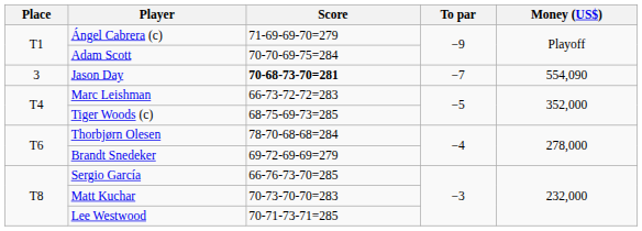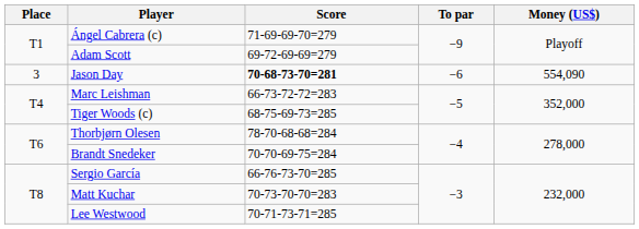 <table class="wikitable" style="width:50em;margin-bottom:0;">
 <tr>
 <th>Place</th>
 <th>Player</th>
 <th>Score</th>
 <th>To par</th>
 <th>Money (<a href='#'>US$</a>)</th>
 </tr>
 <tr>
 <td rowspan=2 align=center>T1</td>
 <td> <a href='#'>Ángel Cabrera</a> (c)</td>
 <td>71-69-69-70=279</td>
 <td rowspan=2 align=center>−9</td>
 <td rowspan=2 align=center>Playoff</td>
 </tr>
 <tr>
 <td> <a href='#'>Adam Scott</a></td>
-<td>70-70-69-75=284</td>
+<td>69-72-69-69=279</td>
 </tr>
 <tr>
 <td align=center>3</td>
 <td> <a href='#'>Jason Day</a></td>
 <td><strong>70-68-73-70=281</strong></td>
-<td align=center>−7</td>
+<td align=center>−6</td>
 <td align=center>554,090</td>
 </tr>
 <tr>
 <td rowspan=2 align=center>T4</td>
 <td> <a href='#'>Marc Leishman</a></td>
 <td>66-73-72-72=283</td>
 <td rowspan=2 align=center>−5</td>
 <td rowspan=2 align=center>352,000</td>
 </tr>
 <tr>
 <td> <a href='#'>Tiger Woods</a> (c)</td>
 <td>68-75-69-73=285</td>
 </tr>
 <tr>
 <td rowspan=2 align=center>T6</td>
 <td> <a href='#'>Thorbjørn Olesen</a></td>
 <td>78-70-68-68=284</td>
 <td rowspan=2 align=center>−4</td>
 <td rowspan=2 align=center>278,000</td>
 </tr>
 <tr>
 <td> <a href='#'>Brandt Snedeker</a></td>
-<td>69-72-69-69=279</td>
+<td>70-70-69-75=284</td>
 </tr>
 <tr>
 <td rowspan=3 align=center>T8</td>
 <td> <a href='#'>Sergio García</a></td>
 <td>66-76-73-70=285</td>
 <td rowspan=3 align=center>−3</td>
 <td rowspan=3 align=center>232,000</td>
 </tr>
 <tr>
 <td> <a href='#'>Matt Kuchar</a></td>
 <td>70-73-70-70=283</td>
 </tr>
 <tr>
 <td> <a href='#'>Lee Westwood</a></td>
 <td>70-71-73-71=285</td>
 </tr>
 </table>
